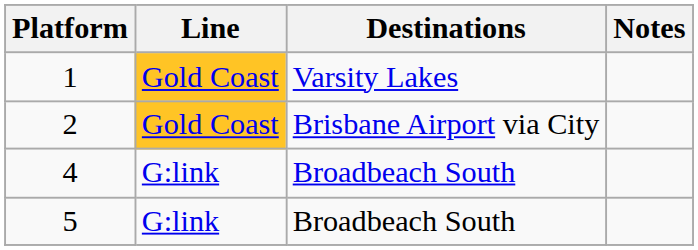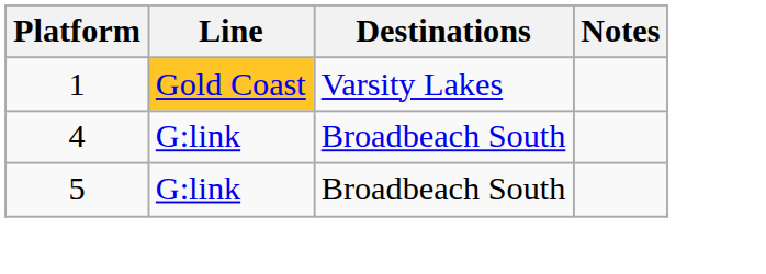 <table class="wikitable" style="float: none; margin: 0.5em; ">
 <tr>
 <th>Platform</th>
 <th>Line</th>
 <th>Destinations</th>
 <th>Notes</th>
 </tr>
 <tr>
 <td style="text-align:center;">1</td>
 <td style="background:#FFC425"><a href='#'><span>Gold Coast</span></a></td>
 <td><a href='#'>Varsity Lakes</a></td>
-<td></td>
-</tr>
-<tr>
-<td style="text-align:center;">2</td>
-<td style=background:#FFC425><a href='#'><span>Gold Coast</span></a></td>
-<td><a href='#'>Brisbane Airport</a> via City</td>
 <td></td>
 </tr>
 <tr>
 <td style="text-align:center;">4</td>
 <td><a href='#'>G:link</a></td>
 <td><a href='#'>Broadbeach South</a></td>
 <td></td>
 </tr>
 <tr>
 <td style="text-align:center;">5</td>
 <td><a href='#'>G:link</a></td>
 <td>Broadbeach South</td>
 <td></td>
 </tr>
 </table>
